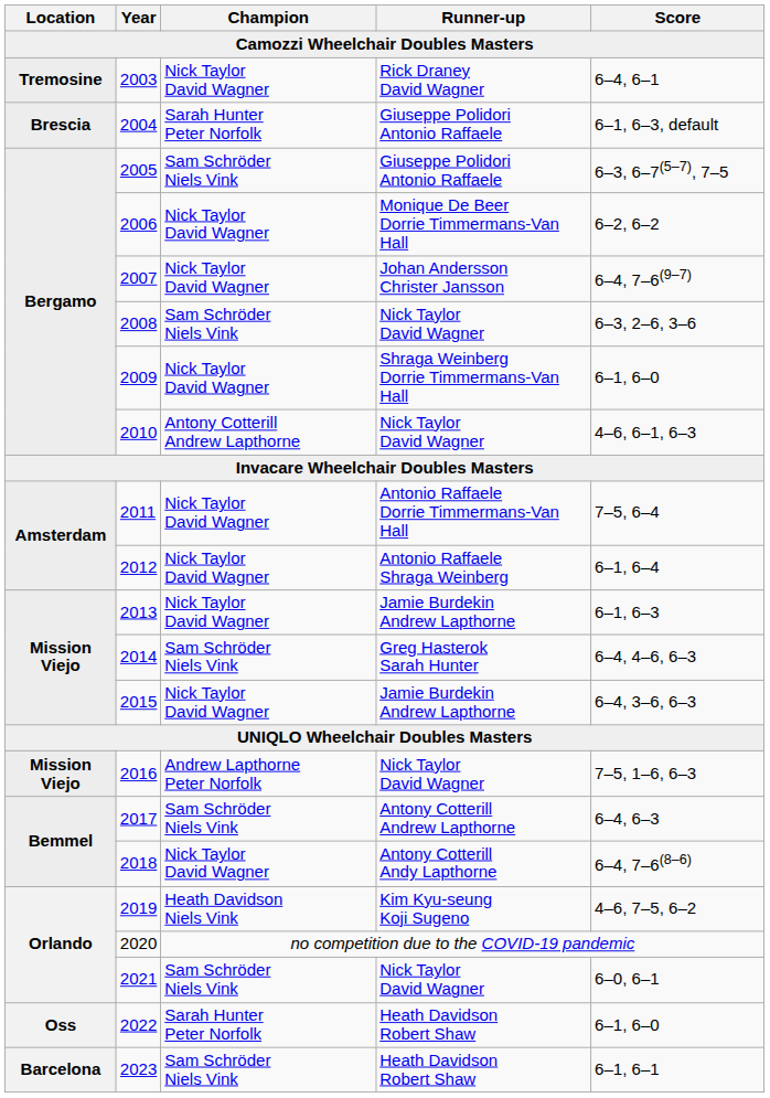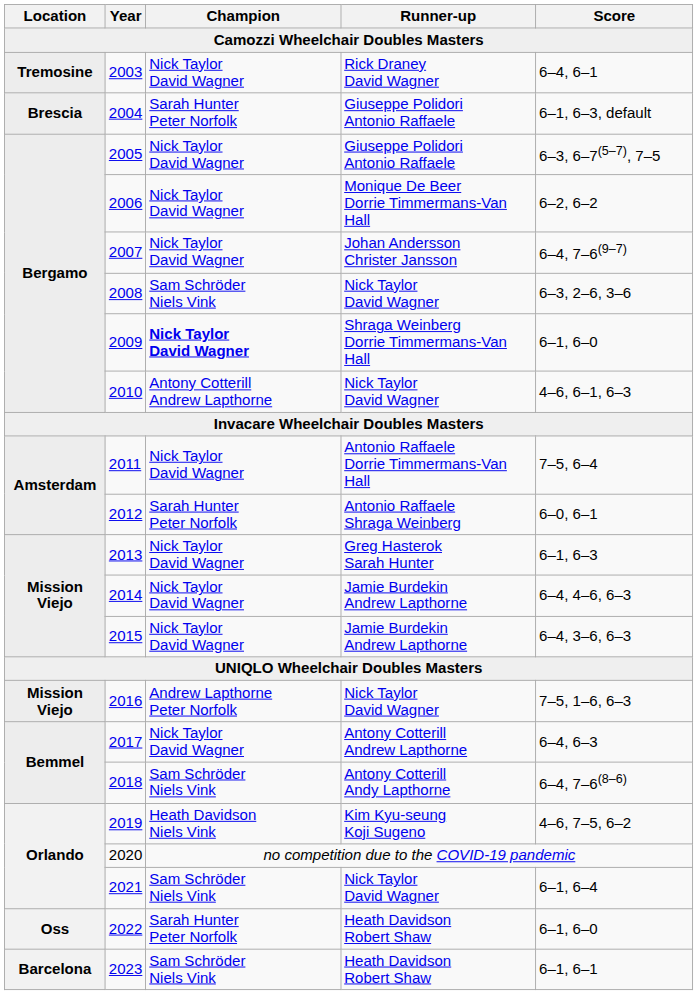 <table class="wikitable">
 <tr>
 <th style="width:100px;">Location</th>
 <th>Year</th>
 <th style="width:200px;">Champion</th>
 <th style="width:200px;">Runner-up</th>
 <th style="width:160px;">Score</th>
 </tr>
 <tr>
 <td colspan="5"  style="text-align:center; background:#efefef;"><strong>Camozzi Wheelchair Doubles Masters</strong></td>
 </tr>
 <tr>
 <th style="text-align:center; background:#ededed;"><strong>Tremosine</strong></th>
 <td><a href='#'>2003</a></td>
 <td> <a href='#'>Nick Taylor</a><br> <a href='#'>David Wagner</a></td>
 <td> <a href='#'>Rick Draney</a><br> <a href='#'>David Wagner</a></td>
 <td>6–4, 6–1</td>
 </tr>
 <tr>
 <th style="text-align:center; background:#ededed;"><strong>Brescia</strong></th>
 <td><a href='#'>2004</a></td>
 <td> <a href='#'>Sarah Hunter</a><br> <a href='#'>Peter Norfolk</a></td>
 <td> <a href='#'>Giuseppe Polidori</a><br>  <a href='#'>Antonio Raffaele</a></td>
 <td>6–1, 6–3, default</td>
 </tr>
 <tr>
 <th rowspan="6" style="text-align:center; background:#ededed;"><strong>Bergamo</strong></th>
 <td><a href='#'>2005</a></td>
-<td> <a href='#'>Sam Schröder</a><br> <a href='#'>Niels Vink</a></td>
+<td> <a href='#'>Nick Taylor</a><br> <a href='#'>David Wagner</a></td>
 <td> <a href='#'>Giuseppe Polidori</a><br>  <a href='#'>Antonio Raffaele</a></td>
 <td>6–3, 6–7<sup>(5–7)</sup>, 7–5</td>
 </tr>
 <tr>
 <td><a href='#'>2006</a></td>
 <td> <a href='#'>Nick Taylor</a><br> <a href='#'>David Wagner</a></td>
 <td> <a href='#'>Monique De Beer</a><br> <a href='#'>Dorrie Timmermans-Van Hall</a></td>
 <td>6–2, 6–2</td>
 </tr>
 <tr>
 <td><a href='#'>2007</a></td>
 <td> <a href='#'>Nick Taylor</a><br> <a href='#'>David Wagner</a></td>
 <td> <a href='#'>Johan Andersson</a><br> <a href='#'>Christer Jansson</a></td>
 <td>6–4, 7–6<sup>(9–7)</sup></td>
 </tr>
 <tr>
 <td><a href='#'>2008</a></td>
 <td> <a href='#'>Sam Schröder</a><br> <a href='#'>Niels Vink</a></td>
 <td> <a href='#'>Nick Taylor</a><br> <a href='#'>David Wagner</a></td>
 <td>6–3, 2–6, 3–6</td>
 </tr>
 <tr>
 <td><a href='#'>2009</a></td>
-<td> <a href='#'>Nick Taylor</a><br> <a href='#'>David Wagner</a></td>
+<td><strong> <a href='#'>Nick Taylor</a><br> <a href='#'>David Wagner</a></strong></td>
 <td> <a href='#'>Shraga Weinberg</a><br> <a href='#'>Dorrie Timmermans-Van Hall</a></td>
 <td>6–1, 6–0</td>
 </tr>
 <tr>
 <td><a href='#'>2010</a></td>
 <td> <a href='#'>Antony Cotterill</a><br> <a href='#'>Andrew Lapthorne</a></td>
 <td> <a href='#'>Nick Taylor</a><br> <a href='#'>David Wagner</a></td>
 <td>4–6, 6–1, 6–3</td>
 </tr>
 <tr>
 <td colspan="5"  style="text-align:center; background:#efefef;"><strong>Invacare Wheelchair Doubles Masters</strong></td>
 </tr>
 <tr>
 <th rowspan="2" style="text-align:center; background:#ededed;"><strong>Amsterdam</strong></th>
 <td><a href='#'>2011</a></td>
 <td> <a href='#'>Nick Taylor</a><br> <a href='#'>David Wagner</a></td>
 <td> <a href='#'>Antonio Raffaele</a><br> <a href='#'>Dorrie Timmermans-Van Hall</a></td>
 <td>7–5, 6–4</td>
 </tr>
 <tr>
 <td><a href='#'>2012</a></td>
-<td> <a href='#'>Nick Taylor</a><br> <a href='#'>David Wagner</a></td>
+<td> <a href='#'>Sarah Hunter</a><br> <a href='#'>Peter Norfolk</a></td>
 <td> <a href='#'>Antonio Raffaele</a><br> <a href='#'>Shraga Weinberg</a></td>
-<td>6–1, 6–4</td>
+<td>6–0, 6–1</td>
 </tr>
 <tr>
 <th rowspan="3" style="text-align:center; background:#ededed;"><strong>Mission Viejo</strong></th>
 <td><a href='#'>2013</a></td>
 <td> <a href='#'>Nick Taylor</a><br> <a href='#'>David Wagner</a></td>
-<td> <a href='#'>Jamie Burdekin</a><br> <a href='#'>Andrew Lapthorne</a></td>
+<td> <a href='#'>Greg Hasterok</a><br> <a href='#'>Sarah Hunter</a></td>
 <td>6–1, 6–3</td>
 </tr>
 <tr>
 <td><a href='#'>2014</a></td>
-<td> <a href='#'>Sam Schröder</a><br> <a href='#'>Niels Vink</a></td>
-<td> <a href='#'>Greg Hasterok</a><br> <a href='#'>Sarah Hunter</a></td>
+<td> <a href='#'>Nick Taylor</a><br> <a href='#'>David Wagner</a></td>
+<td> <a href='#'>Jamie Burdekin</a><br> <a href='#'>Andrew Lapthorne</a></td>
 <td>6–4, 4–6, 6–3</td>
 </tr>
 <tr>
 <td><a href='#'>2015</a></td>
 <td> <a href='#'>Nick Taylor</a><br> <a href='#'>David Wagner</a></td>
 <td> <a href='#'>Jamie Burdekin</a><br> <a href='#'>Andrew Lapthorne</a></td>
 <td>6–4, 3–6, 6–3</td>
 </tr>
 <tr>
 <td colspan="7"  style="text-align:center; background:#efefef;"><strong>UNIQLO Wheelchair Doubles Masters</strong></td>
 </tr>
 <tr>
 <th rowspan="1" style="text-align:center; background:#ededed;"><strong>Mission Viejo</strong></th>
 <td><a href='#'>2016</a></td>
 <td> <a href='#'>Andrew Lapthorne</a><br> <a href='#'>Peter Norfolk</a></td>
 <td> <a href='#'>Nick Taylor</a><br> <a href='#'>David Wagner</a></td>
 <td>7–5, 1–6, 6–3</td>
 </tr>
 <tr>
 <th rowspan="2" style="text-align:center; background:#ededed;"><strong>Bemmel</strong></th>
 <td><a href='#'>2017</a></td>
-<td> <a href='#'>Sam Schröder</a><br> <a href='#'>Niels Vink</a></td>
+<td> <a href='#'>Nick Taylor</a><br> <a href='#'>David Wagner</a></td>
 <td> <a href='#'>Antony Cotterill</a><br> <a href='#'>Andrew Lapthorne</a></td>
 <td>6–4, 6–3</td>
 </tr>
 <tr>
 <td><a href='#'>2018</a></td>
-<td> <a href='#'>Nick Taylor</a><br> <a href='#'>David Wagner</a></td>
+<td> <a href='#'>Sam Schröder</a><br> <a href='#'>Niels Vink</a></td>
 <td> <a href='#'>Antony Cotterill</a><br> <a href='#'>Andy Lapthorne</a></td>
 <td>6–4, 7–6<sup>(8–6)</sup></td>
 </tr>
 <tr>
 <th rowspan="3"><strong>Orlando</strong></th>
 <td><a href='#'>2019</a></td>
 <td> <a href='#'>Heath Davidson</a><br> <a href='#'>Niels Vink</a></td>
 <td> <a href='#'>Kim Kyu-seung</a><br> <a href='#'>Koji Sugeno</a></td>
 <td>4–6, 7–5, 6–2</td>
 </tr>
 <tr>
 <td>2020</td>
 <td style="text-align:center" colspan=3><em>no competition due to the <a href='#'>COVID-19 pandemic</a></em></td>
 </tr>
 <tr>
 <td><a href='#'>2021</a></td>
 <td> <a href='#'>Sam Schröder</a><br> <a href='#'>Niels Vink</a></td>
 <td> <a href='#'>Nick Taylor</a><br> <a href='#'>David Wagner</a></td>
-<td>6–0, 6–1</td>
+<td>6–1, 6–4</td>
 </tr>
 <tr>
 <th rowspan="1"><strong>Oss</strong></th>
 <td><a href='#'>2022</a></td>
 <td> <a href='#'>Sarah Hunter</a><br> <a href='#'>Peter Norfolk</a></td>
 <td> <a href='#'>Heath Davidson</a><br> <a href='#'>Robert Shaw</a></td>
 <td>6–1, 6–0</td>
 </tr>
 <tr>
 <th rowspan="1"><strong>Barcelona</strong></th>
 <td><a href='#'>2023</a></td>
 <td> <a href='#'>Sam Schröder</a><br> <a href='#'>Niels Vink</a></td>
 <td> <a href='#'>Heath Davidson</a><br> <a href='#'>Robert Shaw</a></td>
 <td>6–1, 6–1</td>
 </tr>
 </table>
